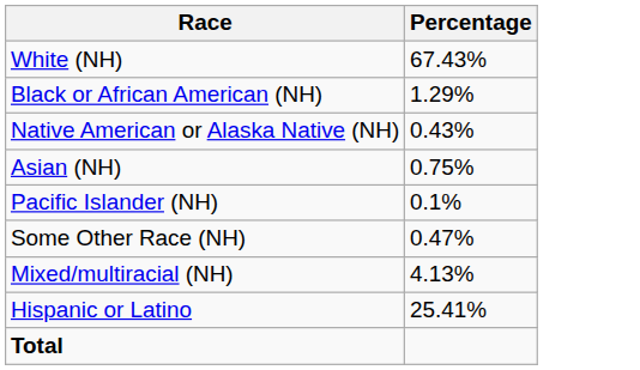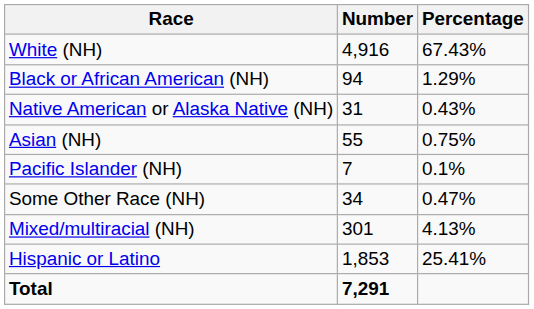 <table class="wikitable">
 <tr>
 <th>Race</th>
+<th>Number</th>
 <th>Percentage</th>
 </tr>
 <tr>
 <td><a href='#'>White</a> (NH)</td>
+<td>4,916</td>
 <td>67.43%</td>
 </tr>
 <tr>
 <td><a href='#'>Black or African American</a> (NH)</td>
+<td>94</td>
 <td>1.29%</td>
 </tr>
 <tr>
 <td><a href='#'>Native American</a> or <a href='#'>Alaska Native</a> (NH)</td>
+<td>31</td>
 <td>0.43%</td>
 </tr>
 <tr>
 <td><a href='#'>Asian</a> (NH)</td>
+<td>55</td>
 <td>0.75%</td>
 </tr>
 <tr>
 <td><a href='#'>Pacific Islander</a> (NH)</td>
+<td>7</td>
 <td>0.1%</td>
 </tr>
 <tr>
 <td>Some Other Race (NH)</td>
+<td>34</td>
 <td>0.47%</td>
 </tr>
 <tr>
 <td><a href='#'>Mixed/multiracial</a> (NH)</td>
+<td>301</td>
 <td>4.13%</td>
 </tr>
 <tr>
 <td><a href='#'>Hispanic or Latino</a></td>
+<td>1,853</td>
 <td>25.41%</td>
 </tr>
 <tr>
 <td><strong>Total</strong></td>
+<td><strong>7,291</strong></td>
 <td></td>
 </tr>
 </table>
